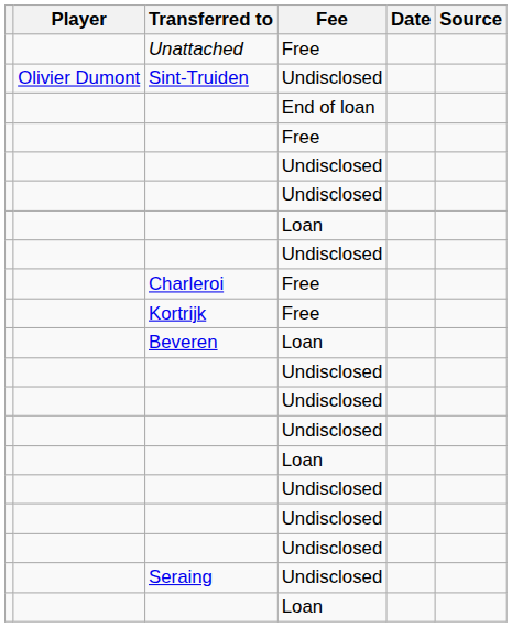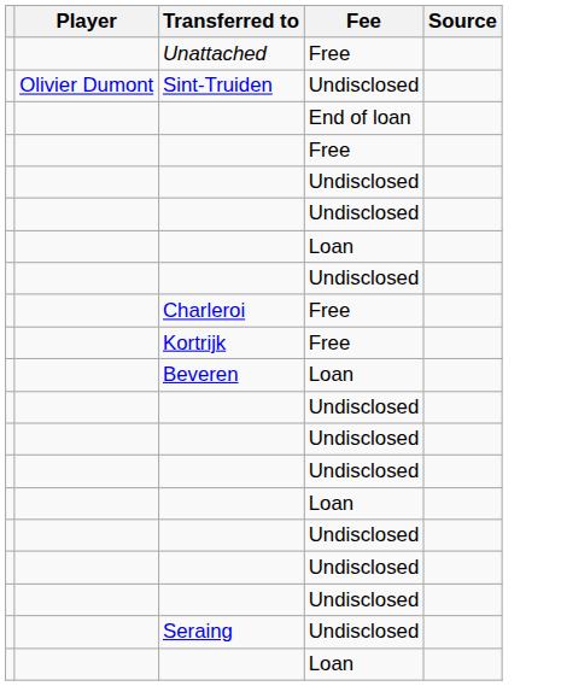 <table class="wikitable plainrowheaders sortable">
 <tr>
 <th></th>
 <th scope=col>Player</th>
 <th>Transferred to</th>
 <th !scope=col; style="width: 65px;">Fee</th>
-<th scope=col>Date</th>
 <th scope=col>Source</th>
 </tr>
 <tr>
 <td align=center></td>
 <td></td>
 <td><em>Unattached</em></td>
 <td>Free</td>
 <td></td>
-<td></td>
 </tr>
 <tr>
 <td align=center></td>
 <td><a href='#'>Olivier Dumont</a></td>
 <td><a href='#'>Sint-Truiden</a></td>
 <td>Undisclosed</td>
-<td></td>
 <td></td>
 </tr>
 <tr>
 <td align=center></td>
 <td></td>
 <td></td>
 <td>End of loan</td>
 <td></td>
-<td></td>
 </tr>
 <tr>
 <td align=center></td>
 <td></td>
 <td></td>
 <td>Free</td>
-<td></td>
 <td></td>
 </tr>
 <tr>
 <td align=center></td>
 <td></td>
 <td></td>
 <td>Undisclosed</td>
 <td></td>
+</tr>
+<tr>
+<td align=center></td>
+<td></td>
+<td></td>
+<td>Undisclosed</td>
+<td></td>
+</tr>
+<tr>
+<td align=center></td>
+<td></td>
+<td></td>
+<td>Loan</td>
 <td></td>
 </tr>
 <tr>
 <td align=center></td>
 <td></td>
 <td></td>
 <td>Undisclosed</td>
 <td></td>
+</tr>
+<tr>
+<td align=center></td>
+<td></td>
+<td><a href='#'>Charleroi</a></td>
+<td>Free</td>
+<td></td>
+</tr>
+<tr>
+<td align=center></td>
+<td></td>
+<td><a href='#'>Kortrijk</a></td>
+<td>Free</td>
+<td></td>
+</tr>
+<tr>
+<td align=center></td>
+<td></td>
+<td><a href='#'>Beveren</a></td>
+<td>Loan</td>
+<td></td>
+</tr>
+<tr>
+<td align=center></td>
+<td></td>
+<td></td>
+<td>Undisclosed</td>
+<td></td>
+</tr>
+<tr>
+<td align=center></td>
+<td></td>
+<td></td>
+<td>Undisclosed</td>
+<td></td>
+</tr>
+<tr>
+<td align=center></td>
+<td></td>
+<td></td>
+<td>Undisclosed</td>
 <td></td>
 </tr>
 <tr>
 <td align=center></td>
 <td></td>
 <td></td>
 <td>Loan</td>
 <td></td>
+</tr>
+<tr>
+<td align=center></td>
+<td></td>
+<td></td>
+<td>Undisclosed</td>
 <td></td>
 </tr>
 <tr>
 <td align=center></td>
 <td></td>
 <td></td>
 <td>Undisclosed</td>
 <td></td>
-<td></td>
-</tr>
-<tr>
-<td align=center></td>
-<td></td>
-<td><a href='#'>Charleroi</a></td>
-<td>Free</td>
-<td></td>
-<td></td>
-</tr>
-<tr>
-<td align=center></td>
-<td></td>
-<td><a href='#'>Kortrijk</a></td>
-<td>Free</td>
-<td></td>
-<td></td>
-</tr>
-<tr>
-<td align=center></td>
-<td></td>
-<td><a href='#'>Beveren</a></td>
-<td>Loan</td>
-<td></td>
-<td></td>
 </tr>
 <tr>
 <td align=center></td>
 <td></td>
 <td></td>
 <td>Undisclosed</td>
 <td></td>
-<td></td>
 </tr>
 <tr>
 <td align=center></td>
 <td></td>
-<td></td>
+<td><a href='#'>Seraing</a></td>
 <td>Undisclosed</td>
-<td></td>
-<td></td>
-</tr>
-<tr>
-<td align=center></td>
-<td></td>
-<td></td>
-<td>Undisclosed</td>
-<td></td>
 <td></td>
 </tr>
 <tr>
 <td align=center></td>
 <td></td>
 <td></td>
 <td>Loan</td>
 <td></td>
-<td></td>
-</tr>
-<tr>
-<td align=center></td>
-<td></td>
-<td></td>
-<td>Undisclosed</td>
-<td></td>
-<td></td>
-</tr>
-<tr>
-<td align=center></td>
-<td></td>
-<td></td>
-<td>Undisclosed</td>
-<td></td>
-<td></td>
-</tr>
-<tr>
-<td align=center></td>
-<td></td>
-<td></td>
-<td>Undisclosed</td>
-<td></td>
-<td></td>
-</tr>
-<tr>
-<td align=center></td>
-<td></td>
-<td><a href='#'>Seraing</a></td>
-<td>Undisclosed</td>
-<td></td>
-<td></td>
-</tr>
-<tr>
-<td align=center></td>
-<td></td>
-<td></td>
-<td>Loan</td>
-<td></td>
-<td></td>
 </tr>
 </table>
